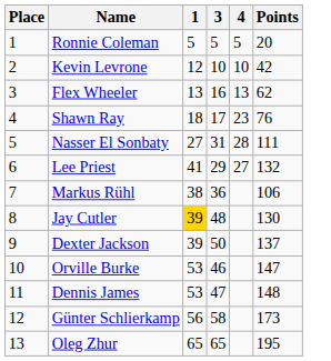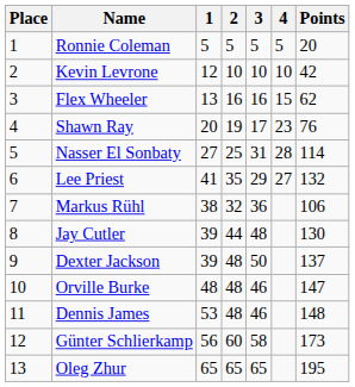 <table class="wikitable">
 <tr>
 <th>Place</th>
 <th>Name</th>
 <th>1</th>
+<th>2</th>
 <th>3</th>
 <th>4</th>
 <th>Points</th>
 </tr>
 <tr>
 <td>1</td>
 <td> <a href='#'>Ronnie Coleman</a></td>
+<td>5</td>
 <td>5</td>
 <td>5</td>
 <td>5</td>
 <td>20</td>
 </tr>
 <tr>
 <td>2</td>
 <td> <a href='#'>Kevin Levrone</a></td>
 <td>12</td>
 <td>10</td>
 <td>10</td>
+<td>10</td>
 <td>42</td>
 </tr>
 <tr>
 <td>3</td>
 <td> <a href='#'>Flex Wheeler</a></td>
 <td>13</td>
 <td>16</td>
-<td>13</td>
+<td>16</td>
+<td>15</td>
 <td>62</td>
 </tr>
 <tr>
 <td>4</td>
 <td> <a href='#'>Shawn Ray</a></td>
-<td>18</td>
+<td>20</td>
+<td>19</td>
 <td>17</td>
 <td>23</td>
 <td>76</td>
 </tr>
 <tr>
 <td>5</td>
 <td> <a href='#'>Nasser El Sonbaty</a></td>
 <td>27</td>
+<td>25</td>
 <td>31</td>
 <td>28</td>
-<td>111</td>
+<td>114</td>
 </tr>
 <tr>
 <td>6</td>
 <td> <a href='#'>Lee Priest</a></td>
 <td>41</td>
+<td>35</td>
 <td>29</td>
 <td>27</td>
 <td>132</td>
 </tr>
 <tr>
 <td>7</td>
 <td> <a href='#'>Markus Rühl</a></td>
 <td>38</td>
+<td>32</td>
 <td>36</td>
 <td></td>
 <td>106</td>
 </tr>
 <tr>
 <td>8</td>
 <td> <a href='#'>Jay Cutler</a></td>
-<td style="background: gold;">39</td>
+<td>39</td>
+<td>44</td>
 <td>48</td>
 <td></td>
 <td>130</td>
 </tr>
 <tr>
 <td>9</td>
 <td> <a href='#'>Dexter Jackson</a></td>
 <td>39</td>
+<td>48</td>
 <td>50</td>
 <td></td>
 <td>137</td>
 </tr>
 <tr>
 <td>10</td>
 <td> <a href='#'>Orville Burke</a></td>
-<td>53</td>
+<td>48</td>
+<td>48</td>
 <td>46</td>
 <td></td>
 <td>147</td>
 </tr>
 <tr>
 <td>11</td>
 <td> <a href='#'>Dennis James</a></td>
 <td>53</td>
-<td>47</td>
+<td>48</td>
+<td>46</td>
 <td></td>
 <td>148</td>
 </tr>
 <tr>
 <td>12</td>
 <td> <a href='#'>Günter Schlierkamp</a></td>
 <td>56</td>
+<td>60</td>
 <td>58</td>
 <td></td>
 <td>173</td>
 </tr>
 <tr>
 <td>13</td>
 <td> <a href='#'>Oleg Zhur</a></td>
 <td>65</td>
 <td>65</td>
+<td>65</td>
 <td></td>
 <td>195</td>
 </tr>
 </table>
